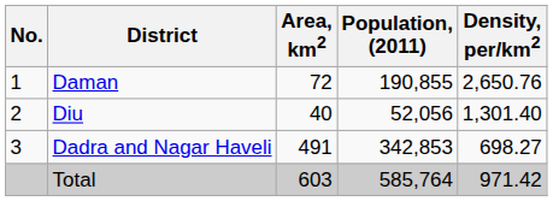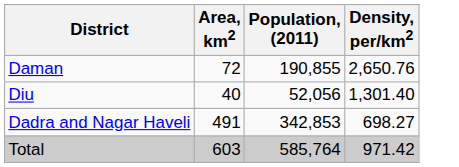 <table class="wikitable sortable">
 <tr>
-<th>No.</th>
 <th>District</th>
 <th>Area,<br>km<sup>2</sup></th>
 <th>Population,<br>(2011)</th>
 <th>Density,<br>per/km<sup>2</sup></th>
 </tr>
 <tr>
-<td>1</td>
 <td><a href='#'>Daman</a></td>
 <td align="right">72</td>
 <td align="right">190,855</td>
 <td align="right">2,650.76</td>
 </tr>
 <tr>
-<td>2</td>
 <td><a href='#'>Diu</a></td>
 <td align="right">40</td>
 <td align="right">52,056</td>
 <td align="right">1,301.40</td>
 </tr>
 <tr>
-<td>3</td>
 <td><a href='#'>Dadra and Nagar Haveli</a></td>
 <td align="right">491</td>
 <td align="right">342,853</td>
 <td align="right">698.27</td>
 </tr>
 <tr style="background: #CCC;">
-<td></td>
 <td>Total</td>
 <td align="right">603</td>
 <td align="right">585,764</td>
 <td align="right">971.42</td>
 </tr>
 </table>
